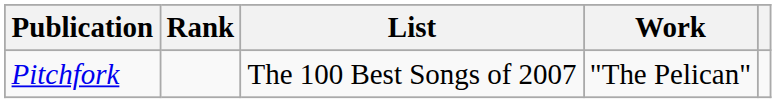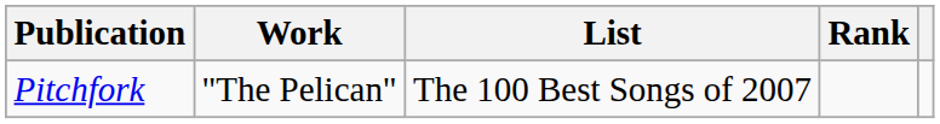 <table class="wikitable sortable">
 <tr>
 <th>Publication</th>
+<th>Work</th>
+<th>List</th>
 <th>Rank</th>
-<th>List</th>
-<th>Work</th>
 <th class="unsortable"></th>
 </tr>
 <tr>
 <td><em><a href='#'>Pitchfork</a></em></td>
+<td>"The Pelican"</td>
+<td>The 100 Best Songs of 2007</td>
 <td></td>
-<td>The 100 Best Songs of 2007</td>
-<td>"The Pelican"</td>
 <td></td>
 </tr>
 </table>
